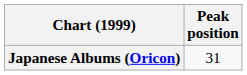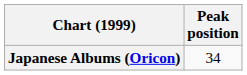 <table class="wikitable plainrowheaders" style="text-align:center;" border="1">
 <tr>
 <th scope="col">Chart (1999)</th>
 <th scope="col">Peak<br>position</th>
 </tr>
 <tr>
 <th scope="row">Japanese Albums (<a href='#'>Oricon</a>)</th>
-<td>31</td>
+<td>34</td>
 </tr>
 </table>
